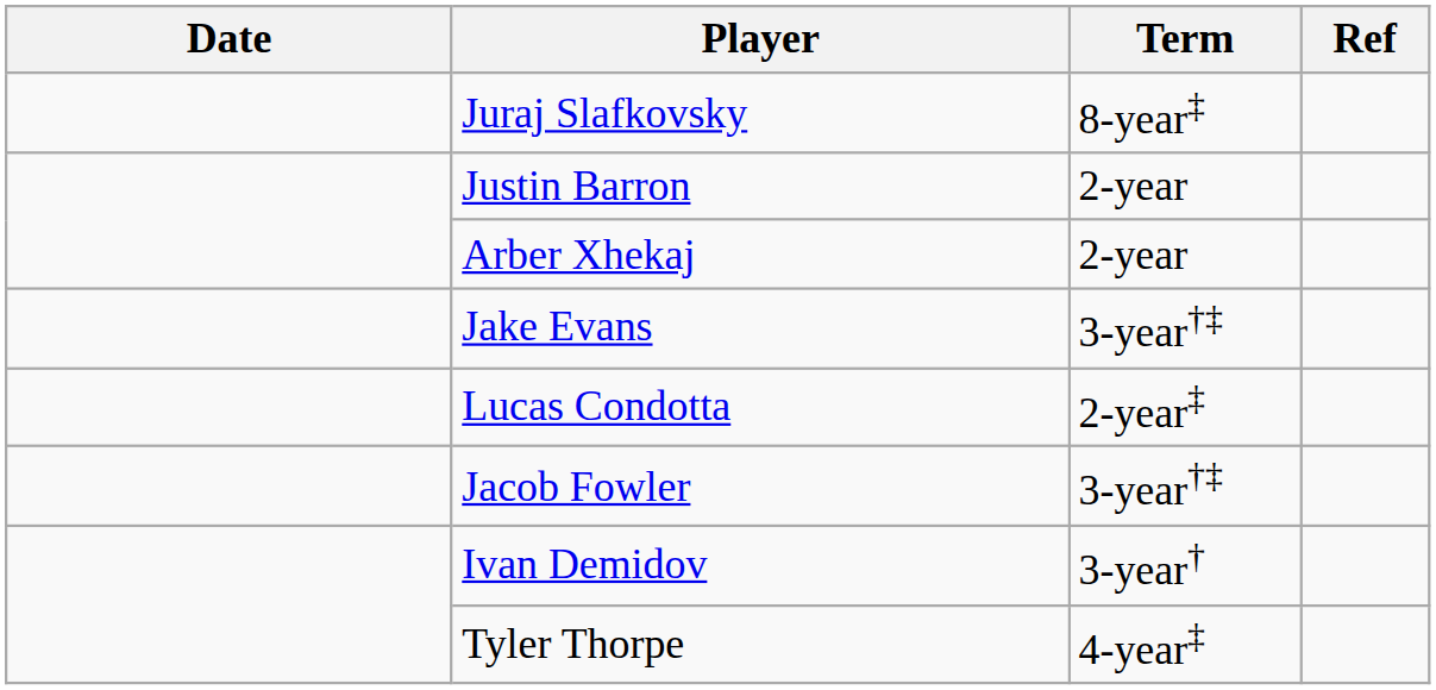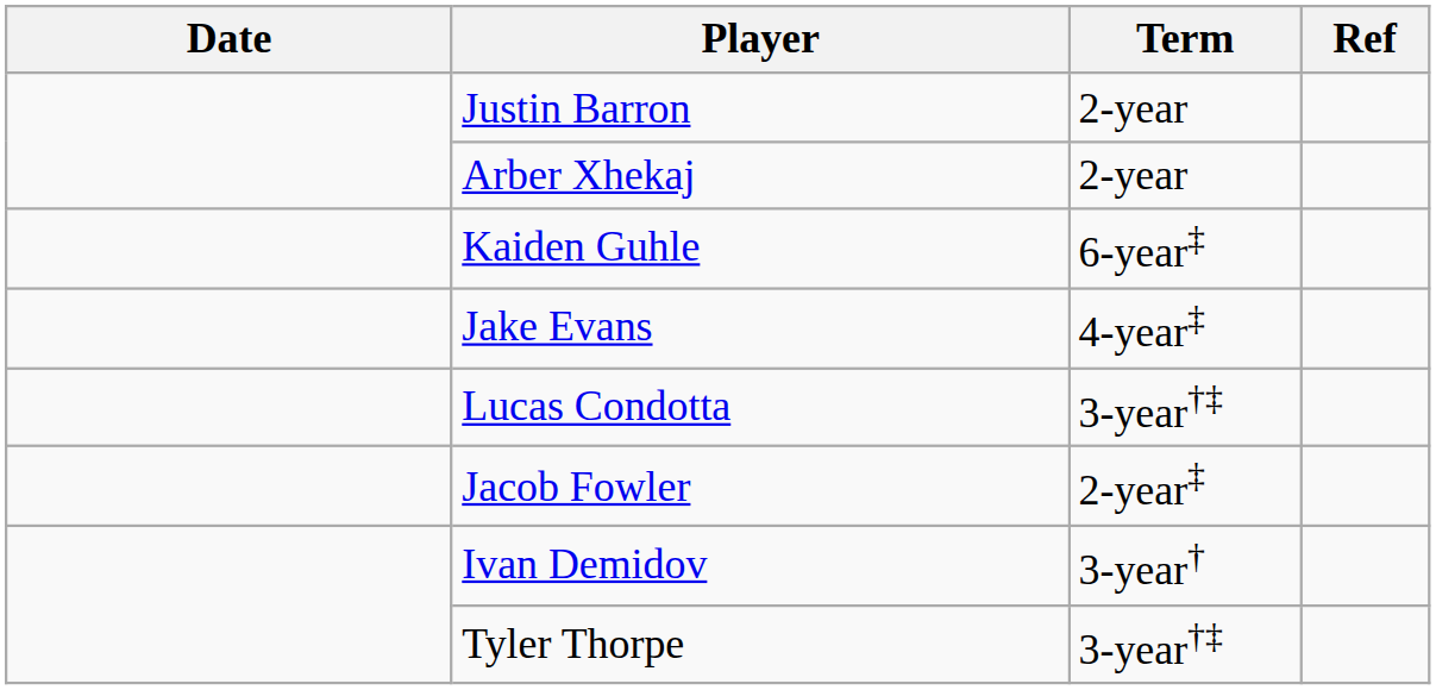 <table class="wikitable">
 <tr>
 <th style="width: 10em;">Date</th>
 <th style="width: 14em;">Player</th>
 <th style="width: 5em;">Term</th>
 <th style="width: 2.5em;">Ref</th>
-</tr>
-<tr>
-<td></td>
-<td><a href='#'>Juraj Slafkovsky</a></td>
-<td>8-year<sup>‡</sup></td>
-<td></td>
 </tr>
 <tr>
 <td rowspan=2></td>
 <td><a href='#'>Justin Barron</a></td>
 <td>2-year</td>
 <td></td>
 </tr>
 <tr>
 <td><a href='#'>Arber Xhekaj</a></td>
 <td>2-year</td>
 <td></td>
 </tr>
 <tr>
 <td></td>
+<td><a href='#'>Kaiden Guhle</a></td>
+<td>6-year<sup>‡</sup></td>
+<td></td>
+</tr>
+<tr>
+<td></td>
 <td><a href='#'>Jake Evans</a></td>
+<td>4-year<sup>‡</sup></td>
+<td></td>
+</tr>
+<tr>
+<td></td>
+<td><a href='#'>Lucas Condotta</a></td>
 <td>3-year<sup>†‡</sup></td>
 <td></td>
 </tr>
 <tr>
 <td></td>
-<td><a href='#'>Lucas Condotta</a></td>
+<td><a href='#'>Jacob Fowler</a></td>
 <td>2-year<sup>‡</sup></td>
-<td></td>
-</tr>
-<tr>
-<td></td>
-<td><a href='#'>Jacob Fowler</a></td>
-<td>3-year<sup>†‡</sup></td>
 <td></td>
 </tr>
 <tr>
 <td rowspan=2></td>
 <td><a href='#'>Ivan Demidov</a></td>
 <td>3-year<sup>†</sup></td>
 <td><br></td>
 </tr>
 <tr>
 <td>Tyler Thorpe</td>
-<td>4-year<sup>‡</sup></td>
+<td>3-year<sup>†‡</sup></td>
 <td></td>
 </tr>
 </table>
